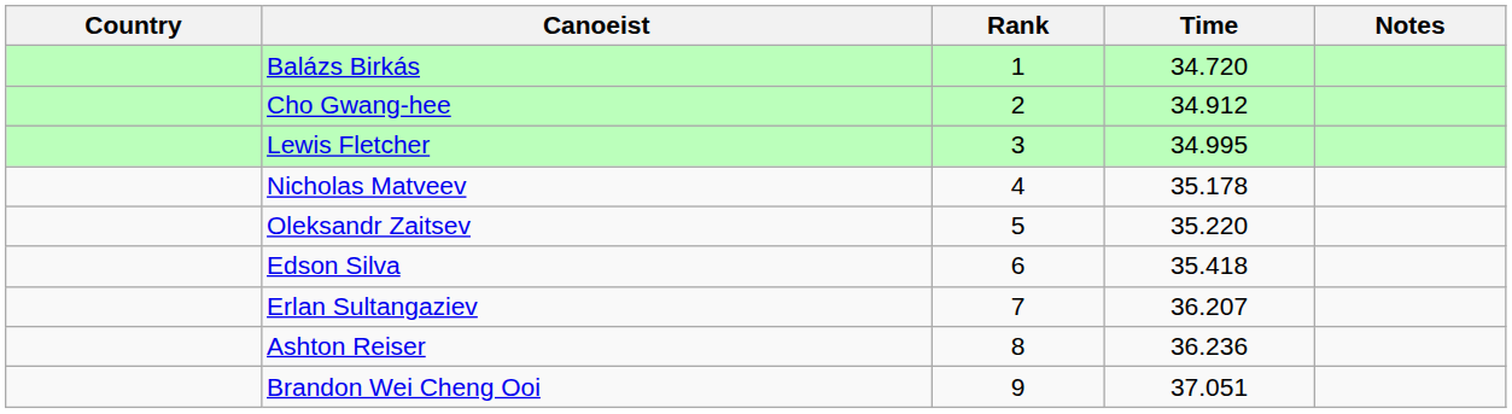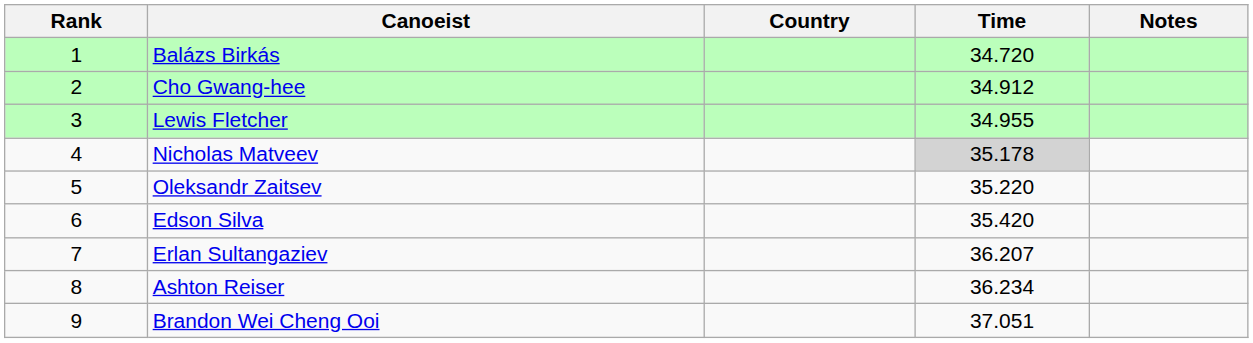 <table class="wikitable" style="text-align:center;width: 60%">
 <tr>
+<th>Rank</th>
+<th>Canoeist</th>
 <th>Country</th>
-<th>Canoeist</th>
-<th>Rank</th>
 <th>Time</th>
 <th>Notes</th>
 </tr>
 <tr bgcolor=bbffbb>
+<td>1</td>
+<td align="left"><a href='#'>Balázs Birkás</a></td>
 <td align="left"></td>
-<td align="left"><a href='#'>Balázs Birkás</a></td>
-<td>1</td>
 <td>34.720</td>
 <td></td>
 </tr>
 <tr bgcolor=bbffbb>
+<td>2</td>
+<td align="left"><a href='#'>Cho Gwang-hee</a></td>
 <td align="left"></td>
-<td align="left"><a href='#'>Cho Gwang-hee</a></td>
-<td>2</td>
 <td>34.912</td>
 <td></td>
 </tr>
 <tr bgcolor=bbffbb>
+<td>3</td>
+<td align="left"><a href='#'>Lewis Fletcher</a></td>
 <td align="left"></td>
-<td align="left"><a href='#'>Lewis Fletcher</a></td>
-<td>3</td>
-<td>34.995</td>
+<td>34.955</td>
 <td></td>
 </tr>
 <tr>
+<td>4</td>
+<td align="left"><a href='#'>Nicholas Matveev</a></td>
 <td align="left"></td>
-<td align="left"><a href='#'>Nicholas Matveev</a></td>
-<td>4</td>
-<td>35.178</td>
+<td style="background: lightgrey;">35.178</td>
 <td></td>
 </tr>
 <tr>
+<td>5</td>
+<td align="left"><a href='#'>Oleksandr Zaitsev</a></td>
 <td align="left"></td>
-<td align="left"><a href='#'>Oleksandr Zaitsev</a></td>
-<td>5</td>
 <td>35.220</td>
 <td></td>
 </tr>
 <tr>
+<td>6</td>
+<td align="left"><a href='#'>Edson Silva</a></td>
 <td align="left"></td>
-<td align="left"><a href='#'>Edson Silva</a></td>
-<td>6</td>
-<td>35.418</td>
+<td>35.420</td>
 <td></td>
 </tr>
 <tr>
+<td>7</td>
+<td align="left"><a href='#'>Erlan Sultangaziev</a></td>
 <td align="left"></td>
-<td align="left"><a href='#'>Erlan Sultangaziev</a></td>
-<td>7</td>
 <td>36.207</td>
 <td></td>
 </tr>
 <tr>
+<td>8</td>
+<td align="left"><a href='#'>Ashton Reiser</a></td>
 <td align="left"></td>
-<td align="left"><a href='#'>Ashton Reiser</a></td>
-<td>8</td>
-<td>36.236</td>
+<td>36.234</td>
 <td></td>
 </tr>
 <tr>
+<td>9</td>
+<td align="left"><a href='#'>Brandon Wei Cheng Ooi</a></td>
 <td align="left"></td>
-<td align="left"><a href='#'>Brandon Wei Cheng Ooi</a></td>
-<td>9</td>
 <td>37.051</td>
 <td></td>
 </tr>
 </table>
